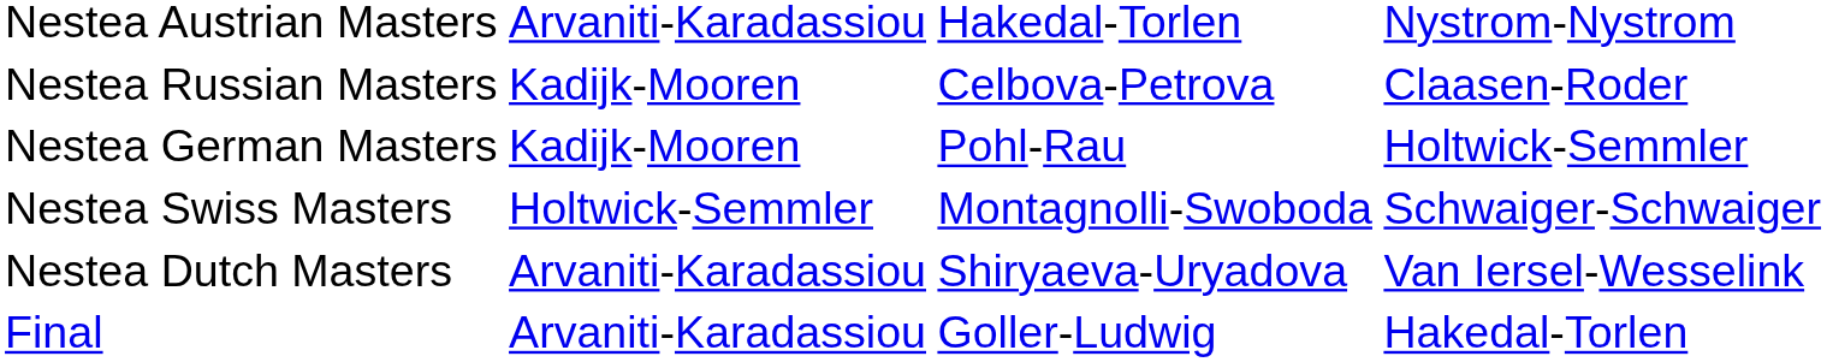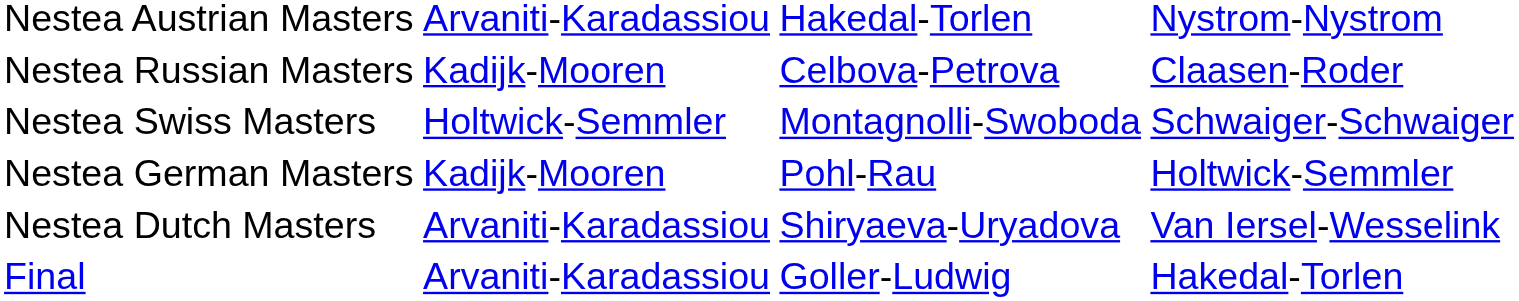 <table>
 <tr>
 <td>Nestea Austrian Masters</td>
 <td> <a href='#'>Arvaniti</a>-<a href='#'>Karadassiou</a></td>
 <td> <a href='#'>Hakedal</a>-<a href='#'>Torlen</a></td>
 <td> <a href='#'>Nystrom</a>-<a href='#'>Nystrom</a></td>
 </tr>
 <tr>
 <td>Nestea Russian Masters</td>
 <td> <a href='#'>Kadijk</a>-<a href='#'>Mooren</a></td>
 <td> <a href='#'>Celbova</a>-<a href='#'>Petrova</a></td>
 <td> <a href='#'>Claasen</a>-<a href='#'>Roder</a></td>
 </tr>
 <tr>
+<td>Nestea Swiss Masters</td>
+<td> <a href='#'>Holtwick</a>-<a href='#'>Semmler</a></td>
+<td> <a href='#'>Montagnolli</a>-<a href='#'>Swoboda</a></td>
+<td> <a href='#'>Schwaiger</a>-<a href='#'>Schwaiger</a></td>
+</tr>
+<tr>
 <td>Nestea German Masters</td>
 <td> <a href='#'>Kadijk</a>-<a href='#'>Mooren</a></td>
 <td> <a href='#'>Pohl</a>-<a href='#'>Rau</a></td>
 <td> <a href='#'>Holtwick</a>-<a href='#'>Semmler</a></td>
-</tr>
-<tr>
-<td>Nestea Swiss Masters</td>
-<td> <a href='#'>Holtwick</a>-<a href='#'>Semmler</a></td>
-<td> <a href='#'>Montagnolli</a>-<a href='#'>Swoboda</a></td>
-<td> <a href='#'>Schwaiger</a>-<a href='#'>Schwaiger</a></td>
 </tr>
 <tr>
 <td>Nestea Dutch Masters</td>
 <td> <a href='#'>Arvaniti</a>-<a href='#'>Karadassiou</a></td>
 <td> <a href='#'>Shiryaeva</a>-<a href='#'>Uryadova</a></td>
 <td> <a href='#'>Van Iersel</a>-<a href='#'>Wesselink</a></td>
 </tr>
 <tr>
 <td><a href='#'>Final</a></td>
 <td> <a href='#'>Arvaniti</a>-<a href='#'>Karadassiou</a></td>
 <td> <a href='#'>Goller</a>-<a href='#'>Ludwig</a></td>
 <td> <a href='#'>Hakedal</a>-<a href='#'>Torlen</a></td>
 </tr>
 </table>
